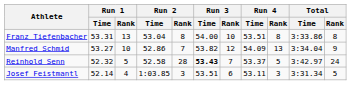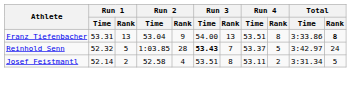 <table class="wikitable" border="1" style="font-size:90%">
 <tr>
 <th rowspan="2">Athlete</th>
 <th colspan="2">Run 1</th>
 <th colspan="2">Run 2</th>
 <th colspan="2">Run 3</th>
 <th colspan="2">Run 4</th>
 <th colspan="2">Total</th>
 </tr>
 <tr>
 <th>Time</th>
 <th>Rank</th>
 <th>Time</th>
 <th>Rank</th>
 <th>Time</th>
 <th>Rank</th>
 <th>Time</th>
 <th>Rank</th>
 <th>Time</th>
 <th>Rank</th>
 </tr>
 <tr>
 <td><a href='#'>Franz Tiefenbacher</a></td>
 <td align="center">53.31</td>
 <td align="center">13</td>
 <td align="center">53.04</td>
-<td align="center">8</td>
+<td align="center">9</td>
 <td align="center">54.00</td>
-<td align="center">10</td>
+<td align="center">13</td>
 <td align="center">53.51</td>
 <td align="center">8</td>
 <td align="center">3:33.86</td>
-<td align="center">8</td>
-</tr>
-<tr>
-<td><a href='#'>Manfred Schmid</a></td>
-<td align="center">53.27</td>
-<td align="center">10</td>
-<td align="center">52.86</td>
-<td align="center">7</td>
-<td align="center">53.82</td>
-<td align="center">12</td>
-<td align="center">54.09</td>
-<td align="center">13</td>
-<td align="center">3:34.04</td>
-<td align="center">9</td>
+<td align="center"><strong>8</strong></td>
 </tr>
 <tr>
 <td><a href='#'>Reinhold Senn</a></td>
 <td align="center">52.32</td>
 <td align="center">5</td>
-<td align="center">52.58</td>
+<td align="center">1:03.85</td>
 <td align="center">28</td>
 <td align="center"><strong>53.43</strong></td>
 <td align="center">7</td>
 <td align="center">53.37</td>
 <td align="center">5</td>
 <td align="center">3:42.97</td>
 <td align="center">24</td>
 </tr>
 <tr>
 <td><a href='#'>Josef Feistmantl</a></td>
 <td align="center">52.14</td>
+<td align="center">2</td>
+<td align="center">52.58</td>
 <td align="center">4</td>
-<td align="center">1:03.85</td>
-<td align="center">3</td>
 <td align="center">53.51</td>
-<td align="center">6</td>
+<td align="center">8</td>
 <td align="center">53.11</td>
-<td align="center">3</td>
+<td align="center">2</td>
 <td align="center">3:31.34</td>
 <td align="center">5</td>
 </tr>
 </table>
